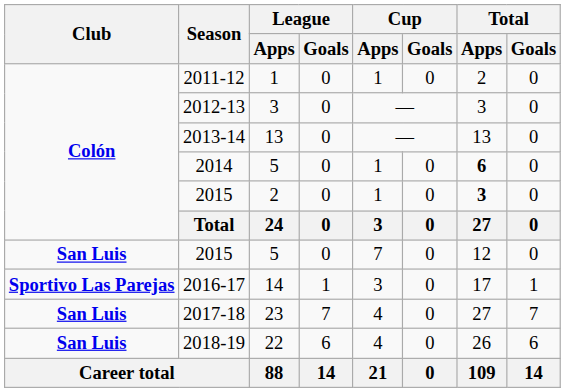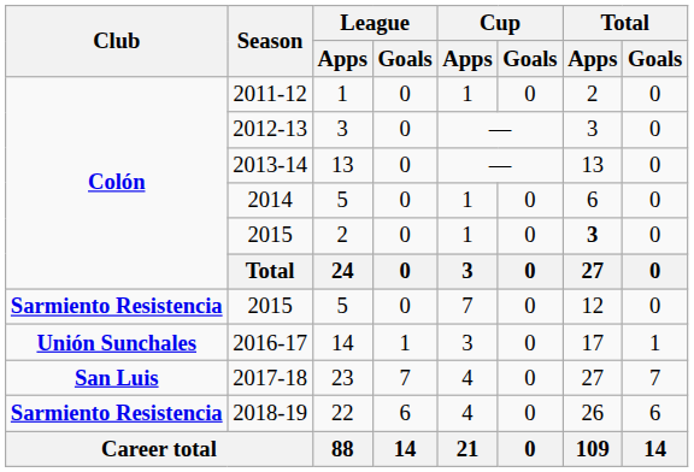 <table class="wikitable" style="text-align:center">
 <tr>
 <th rowspan="2">Club</th>
 <th rowspan="2">Season</th>
 <th colspan="2">League</th>
 <th colspan="2">Cup</th>
 <th colspan="2">Total</th>
 </tr>
 <tr>
 <th>Apps</th>
 <th>Goals</th>
 <th>Apps</th>
 <th>Goals</th>
 <th>Apps</th>
 <th>Goals</th>
 </tr>
 <tr>
 <td rowspan="6"><strong><a href='#'>Colón</a></strong></td>
 <td>2011-12</td>
 <td>1</td>
 <td>0</td>
 <td>1</td>
 <td>0</td>
 <td>2</td>
 <td>0</td>
 </tr>
 <tr>
 <td>2012-13</td>
 <td>3</td>
 <td>0</td>
 <td colspan="2">—</td>
 <td>3</td>
 <td>0</td>
 </tr>
 <tr>
 <td>2013-14</td>
 <td>13</td>
 <td>0</td>
 <td colspan="2">—</td>
 <td>13</td>
 <td>0</td>
 </tr>
 <tr>
 <td>2014</td>
 <td>5</td>
 <td>0</td>
 <td>1</td>
 <td>0</td>
-<td><strong>6</strong></td>
+<td>6</td>
 <td>0</td>
 </tr>
 <tr>
 <td>2015</td>
 <td>2</td>
 <td>0</td>
 <td>1</td>
 <td>0</td>
 <td><strong>3</strong></td>
 <td>0</td>
 </tr>
 <tr>
 <th>Total</th>
 <th>24</th>
 <th>0</th>
 <th>3</th>
 <th>0</th>
 <th>27</th>
 <th>0</th>
 </tr>
 <tr>
-<td><strong><a href='#'>San Luis</a></strong></td>
+<td><strong><a href='#'>Sarmiento Resistencia</a></strong></td>
 <td>2015</td>
 <td>5</td>
 <td>0</td>
 <td>7</td>
 <td>0</td>
 <td>12</td>
 <td>0</td>
 </tr>
 <tr>
-<td><strong><a href='#'>Sportivo Las Parejas</a></strong></td>
+<td><strong><a href='#'>Unión Sunchales</a></strong></td>
 <td>2016-17</td>
 <td>14</td>
 <td>1</td>
 <td>3</td>
 <td>0</td>
 <td>17</td>
 <td>1</td>
 </tr>
 <tr>
 <td><strong><a href='#'>San Luis</a></strong></td>
 <td>2017-18</td>
 <td>23</td>
 <td>7</td>
 <td>4</td>
 <td>0</td>
 <td>27</td>
 <td>7</td>
 </tr>
 <tr>
-<td><strong><a href='#'>San Luis</a></strong></td>
+<td><strong><a href='#'>Sarmiento Resistencia</a></strong></td>
 <td>2018-19</td>
 <td>22</td>
 <td>6</td>
 <td>4</td>
 <td>0</td>
 <td>26</td>
 <td>6</td>
 </tr>
 <tr>
 <th colspan="2">Career total</th>
 <th>88</th>
 <th>14</th>
 <th>21</th>
 <th>0</th>
 <th>109</th>
 <th>14</th>
 </tr>
 </table>
